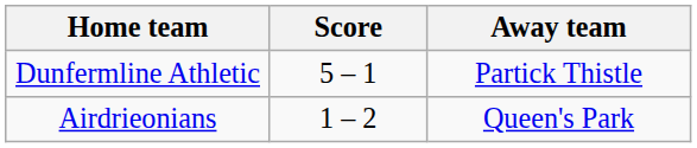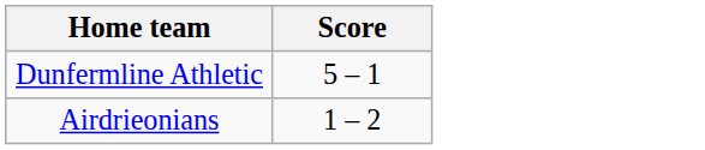 <table class="wikitable" style="text-align: center">
 <tr>
 <th width=140>Home team</th>
 <th width=80>Score</th>
-<th width=140>Away team</th>
 </tr>
 <tr>
 <td><a href='#'>Dunfermline Athletic</a></td>
 <td>5 – 1</td>
-<td><a href='#'>Partick Thistle</a></td>
 </tr>
 <tr>
 <td><a href='#'>Airdrieonians</a></td>
 <td>1 – 2</td>
-<td><a href='#'>Queen's Park</a></td>
 </tr>
 </table>
